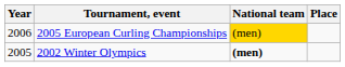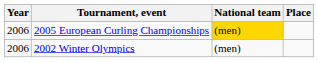 <table class="wikitable">
 <tr>
 <th scope="col">Year</th>
 <th scope="col">Tournament, event</th>
 <th scope="col">National team</th>
 <th scope="col">Place</th>
 </tr>
 <tr>
 <td>2006</td>
 <td><a href='#'>2005 European Curling Championships</a></td>
 <td style="background: gold;"> (men)</td>
 <td></td>
 </tr>
 <tr>
-<td>2005</td>
+<td>2006</td>
 <td><a href='#'>2002 Winter Olympics</a></td>
-<td><strong> (men)</strong></td>
+<td> (men)</td>
 <td></td>
 </tr>
 </table>
